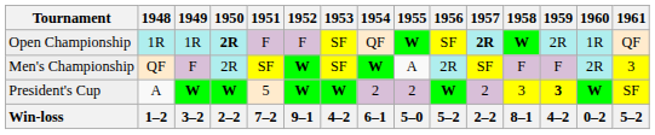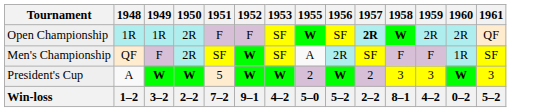 <table class=wikitable style=text-align:center;font-size:83%>
 <tr>
 <th>Tournament</th>
 <th>1948</th>
 <th>1949</th>
 <th>1950</th>
 <th>1951</th>
 <th>1952</th>
 <th>1953</th>
-<th>1954</th>
 <th>1955</th>
 <th>1956</th>
 <th>1957</th>
 <th>1958</th>
 <th>1959</th>
 <th>1960</th>
 <th>1961</th>
 </tr>
 <tr>
 <td style="background:#efefef; text-align:left;">Open Championship</td>
 <td style="background:#afeeee;">1R</td>
 <td style="background:#afeeee;">1R</td>
-<td style="background:#afeeee;"><strong>2R</strong></td>
+<td style="background:#afeeee;">2R</td>
 <td style="background:thistle;">F</td>
 <td style="background:thistle;">F</td>
 <td style="background:yellow;">SF</td>
-<td style="background:#ffebcd;">QF</td>
 <td bgcolor=lime><strong>W</strong></td>
 <td style="background:yellow;">SF</td>
 <td style="background:#afeeee;"><strong>2R</strong></td>
 <td bgcolor=lime><strong>W</strong></td>
 <td style="background:#afeeee;">2R</td>
-<td style="background:#afeeee;">1R</td>
+<td style="background:#afeeee;">2R</td>
 <td style="background:#ffebcd;">QF</td>
 </tr>
 <tr>
 <td style="background:#efefef; text-align:left;">Men's Championship</td>
 <td style="background:#ffebcd;">QF</td>
 <td style="background:thistle;">F</td>
 <td style="background:#afeeee;">2R</td>
 <td style="background:yellow;">SF</td>
 <td bgcolor=lime><strong>W</strong></td>
 <td style="background:yellow;">SF</td>
-<td bgcolor=lime><strong>W</strong></td>
 <td>A</td>
 <td style="background:#afeeee;">2R</td>
 <td style="background:yellow;">SF</td>
 <td style="background:thistle;">F</td>
 <td style="background:thistle;">F</td>
-<td style="background:#afeeee;">2R</td>
-<td style="background:yellow;">3</td>
+<td style="background:#afeeee;">1R</td>
+<td style="background:yellow;">SF</td>
 </tr>
 <tr>
 <td style="background:#efefef; text-align:left;">President's Cup</td>
 <td>A</td>
 <td bgcolor=lime><strong>W</strong></td>
 <td bgcolor=lime><strong>W</strong></td>
 <td style="background:#ffebcd;">5</td>
 <td bgcolor=lime><strong>W</strong></td>
 <td bgcolor=lime><strong>W</strong></td>
 <td style="background:thistle;">2</td>
-<td style="background:thistle;">2</td>
 <td bgcolor=lime><strong>W</strong></td>
 <td style="background:thistle;">2</td>
 <td style="background:yellow;">3</td>
-<td style="background:yellow;"><strong>3</strong></td>
+<td style="background:yellow;">3</td>
 <td bgcolor=lime><strong>W</strong></td>
-<td style="background:yellow;">SF</td>
+<td style="background:yellow;">3</td>
 </tr>
 <tr>
 <th style=text-align:left>Win-loss</th>
 <th>1–2</th>
 <th>3–2</th>
 <th>2–2</th>
 <th>7–2</th>
 <th>9–1</th>
 <th>4–2</th>
-<th>6–1</th>
 <th>5–0</th>
 <th>5–2</th>
 <th>2–2</th>
 <th>8–1</th>
 <th>4–2</th>
 <th>0–2</th>
 <th>5–2</th>
 </tr>
 </table>
